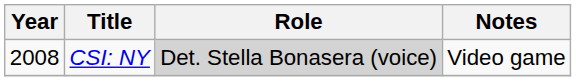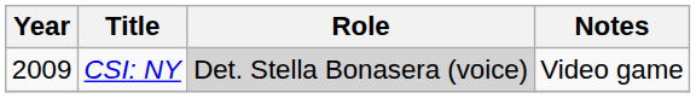 <table class="wikitable sortable">
 <tr>
 <th>Year</th>
 <th>Title</th>
 <th>Role</th>
 <th class="unsortable">Notes</th>
 </tr>
 <tr>
-<td>2008</td>
+<td>2009</td>
 <td><em><a href='#'>CSI: NY</a></em></td>
 <td style="background: lightgrey;">Det. Stella Bonasera (voice)</td>
 <td>Video game</td>
 </tr>
 <tr>
 </tr>
 </table>
